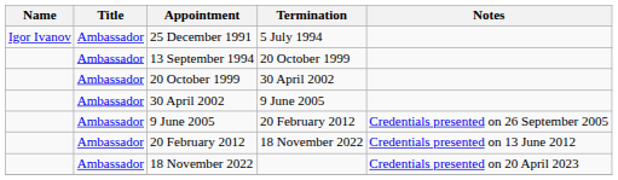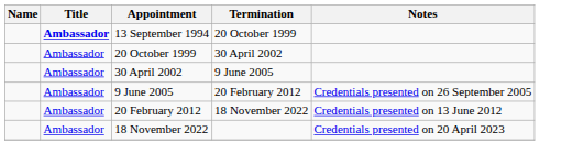 <table class="wikitable">
 <tr valign="middle">
 <th>Name</th>
 <th>Title</th>
 <th>Appointment</th>
 <th>Termination</th>
 <th>Notes</th>
 </tr>
 <tr>
-<td><a href='#'>Igor Ivanov</a></td>
-<td><a href='#'>Ambassador</a></td>
-<td>25 December 1991</td>
-<td>5 July 1994</td>
 <td></td>
-</tr>
-<tr>
-<td></td>
-<td><a href='#'>Ambassador</a></td>
+<td><strong><a href='#'>Ambassador</a></strong></td>
 <td>13 September 1994</td>
 <td>20 October 1999</td>
 <td></td>
 </tr>
 <tr>
 <td></td>
 <td><a href='#'>Ambassador</a></td>
 <td>20 October 1999</td>
 <td>30 April 2002</td>
 <td></td>
 </tr>
 <tr>
 <td></td>
 <td><a href='#'>Ambassador</a></td>
 <td>30 April 2002</td>
 <td>9 June 2005</td>
 <td></td>
 </tr>
 <tr>
 <td></td>
 <td><a href='#'>Ambassador</a></td>
 <td>9 June 2005</td>
 <td>20 February 2012</td>
 <td><a href='#'>Credentials presented</a> on 26 September 2005</td>
 </tr>
 <tr>
 <td></td>
 <td><a href='#'>Ambassador</a></td>
 <td>20 February 2012</td>
 <td>18 November 2022</td>
 <td><a href='#'>Credentials presented</a> on 13 June 2012</td>
 </tr>
 <tr>
 <td></td>
 <td><a href='#'>Ambassador</a></td>
 <td>18 November 2022</td>
 <td></td>
 <td><a href='#'>Credentials presented</a> on 20 April 2023</td>
 </tr>
 <tr>
 </tr>
 </table>
